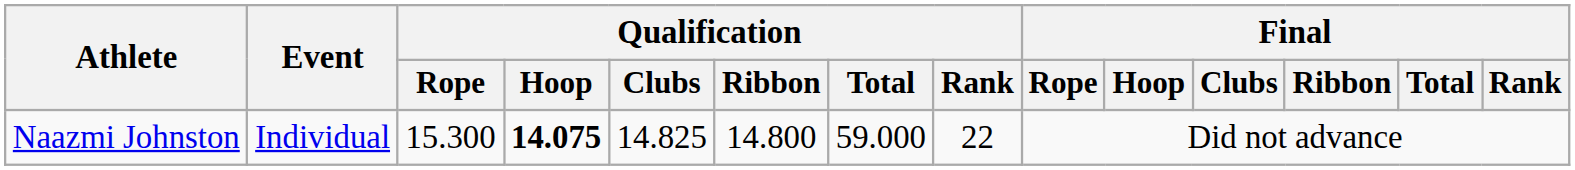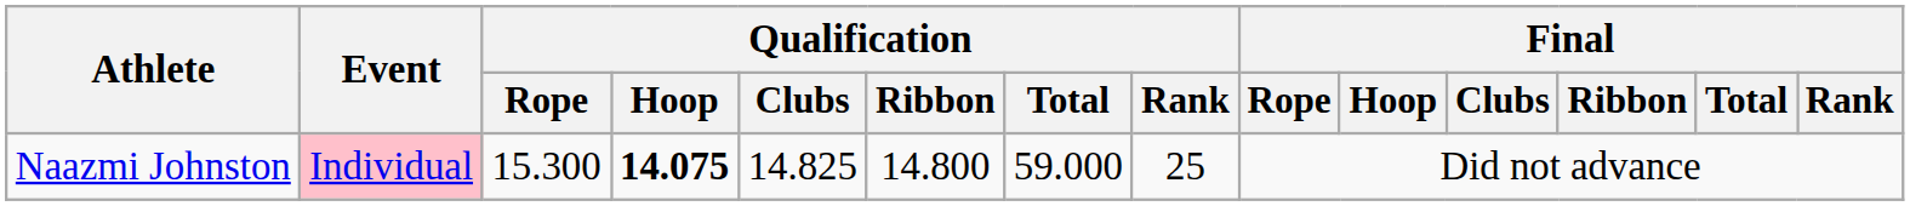 <table class="wikitable" style="font-size:90%">
 <tr>
 <th rowspan="2">Athlete</th>
 <th rowspan="2">Event</th>
 <th colspan="6">Qualification</th>
 <th colspan="6">Final</th>
 </tr>
 <tr style="font-size:95%">
 <th>Rope</th>
 <th>Hoop</th>
 <th>Clubs</th>
 <th>Ribbon</th>
 <th>Total</th>
 <th>Rank</th>
 <th>Rope</th>
 <th>Hoop</th>
 <th>Clubs</th>
 <th>Ribbon</th>
 <th>Total</th>
 <th>Rank</th>
 </tr>
 <tr align=center>
 <td align=left><a href='#'>Naazmi Johnston</a></td>
-<td align=left><a href='#'>Individual</a></td>
+<td align=left style="background: pink;"><a href='#'>Individual</a></td>
 <td>15.300</td>
 <td><strong>14.075</strong></td>
 <td>14.825</td>
 <td>14.800</td>
 <td>59.000</td>
-<td>22</td>
+<td>25</td>
 <td colspan=6>Did not advance</td>
 </tr>
 </table>
